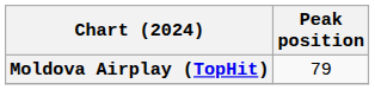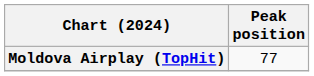 <table class="wikitable plainrowheaders" style="text-align:center">
 <tr>
 <th scope="col">Chart (2024)</th>
 <th scope="col">Peak<br>position</th>
 </tr>
 <tr>
 <th scope="row">Moldova Airplay (<a href='#'>TopHit</a>)</th>
-<td>79</td>
+<td>77</td>
 </tr>
 <tr>
 </tr>
 </table>
